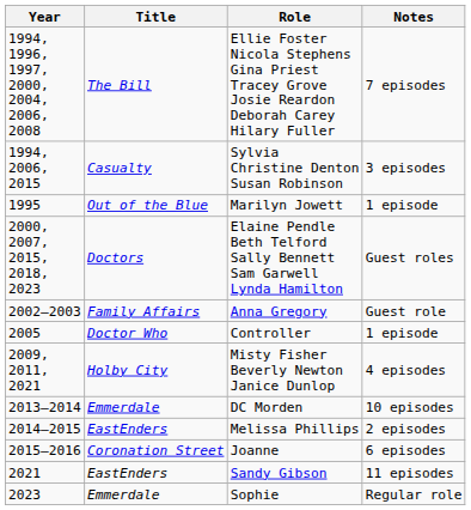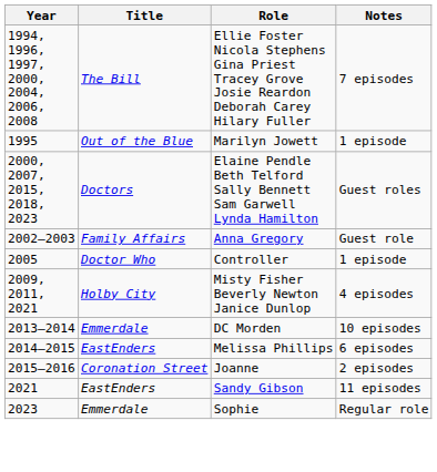 <table class="wikitable sortable">
 <tr>
 <th>Year</th>
 <th>Title</th>
 <th>Role</th>
 <th class="unsortable">Notes</th>
 </tr>
 <tr>
 <td>1994,<br>1996,<br>1997,<br>2000,<br>2004,<br>2006,<br>2008</td>
 <td><em><a href='#'>The Bill</a></em></td>
 <td>Ellie Foster<br>Nicola Stephens<br>Gina Priest<br>Tracey Grove<br>Josie Reardon<br>Deborah Carey<br>Hilary Fuller</td>
 <td>7 episodes</td>
-</tr>
-<tr>
-<td>1994,<br>2006,<br>2015</td>
-<td><em><a href='#'>Casualty</a></em></td>
-<td>Sylvia<br>Christine Denton<br>Susan Robinson</td>
-<td>3 episodes</td>
 </tr>
 <tr>
 <td>1995</td>
 <td><em><a href='#'>Out of the Blue</a></em></td>
 <td>Marilyn Jowett</td>
 <td>1 episode</td>
 </tr>
 <tr>
 <td>2000,<br>2007,<br>2015,<br>2018,<br>2023</td>
 <td><em><a href='#'>Doctors</a></em></td>
 <td>Elaine Pendle<br>Beth Telford<br>Sally Bennett<br>Sam Garwell<br><a href='#'>Lynda Hamilton</a></td>
 <td>Guest roles</td>
 </tr>
 <tr>
 <td>2002–2003</td>
 <td><em><a href='#'>Family Affairs</a></em></td>
 <td><a href='#'>Anna Gregory</a></td>
 <td>Guest role</td>
 </tr>
 <tr>
 <td>2005</td>
 <td><em><a href='#'>Doctor Who</a></em></td>
 <td>Controller</td>
 <td>1 episode</td>
 </tr>
 <tr>
 <td>2009,<br>2011,<br>2021</td>
 <td><em><a href='#'>Holby City</a></em></td>
 <td>Misty Fisher<br>Beverly Newton<br> Janice Dunlop</td>
 <td>4 episodes</td>
 </tr>
 <tr>
 <td>2013–2014</td>
 <td><em><a href='#'>Emmerdale</a></em></td>
 <td>DC Morden</td>
 <td>10 episodes</td>
 </tr>
 <tr>
 <td>2014–2015</td>
 <td><em><a href='#'>EastEnders</a></em></td>
 <td>Melissa Phillips</td>
-<td>2 episodes</td>
+<td>6 episodes</td>
 </tr>
 <tr>
 <td>2015–2016</td>
 <td><em><a href='#'>Coronation Street</a></em></td>
 <td>Joanne</td>
-<td>6 episodes</td>
+<td>2 episodes</td>
 </tr>
 <tr>
 <td>2021</td>
 <td><em>EastEnders</em></td>
 <td><a href='#'>Sandy Gibson</a></td>
 <td>11 episodes</td>
 </tr>
 <tr>
 <td>2023</td>
 <td><em>Emmerdale</em></td>
 <td>Sophie</td>
 <td>Regular role</td>
 </tr>
 </table>
